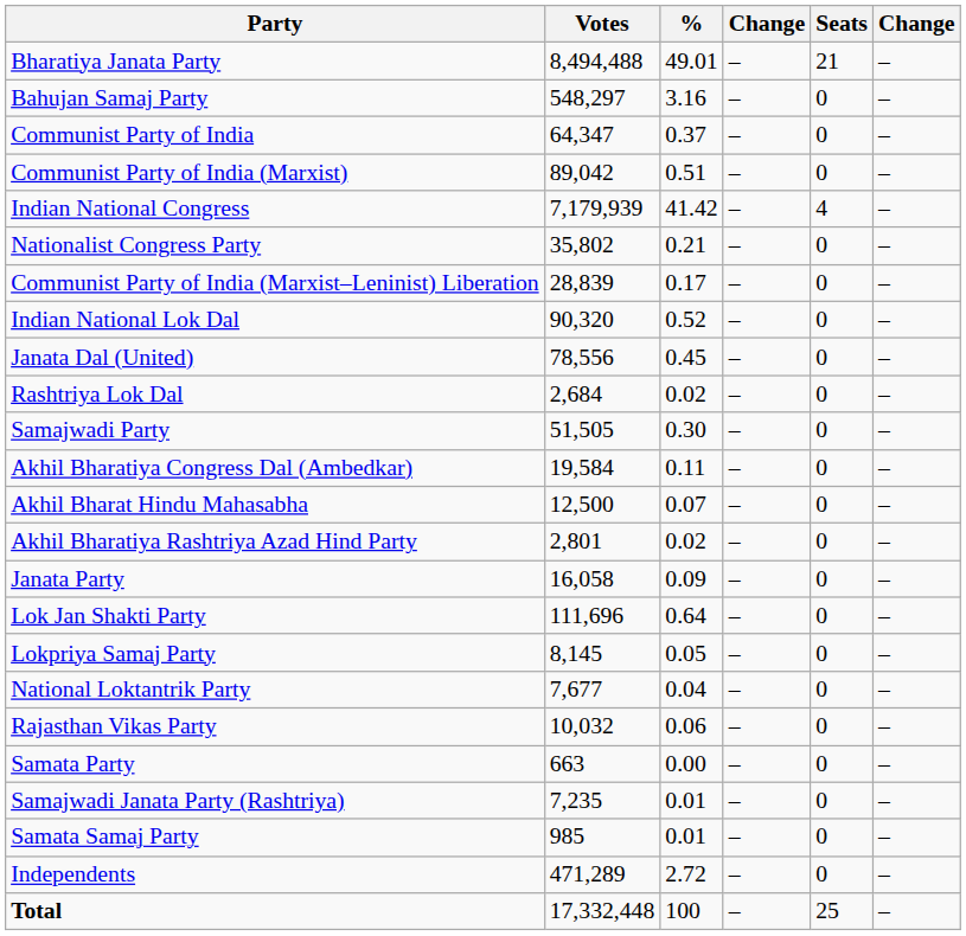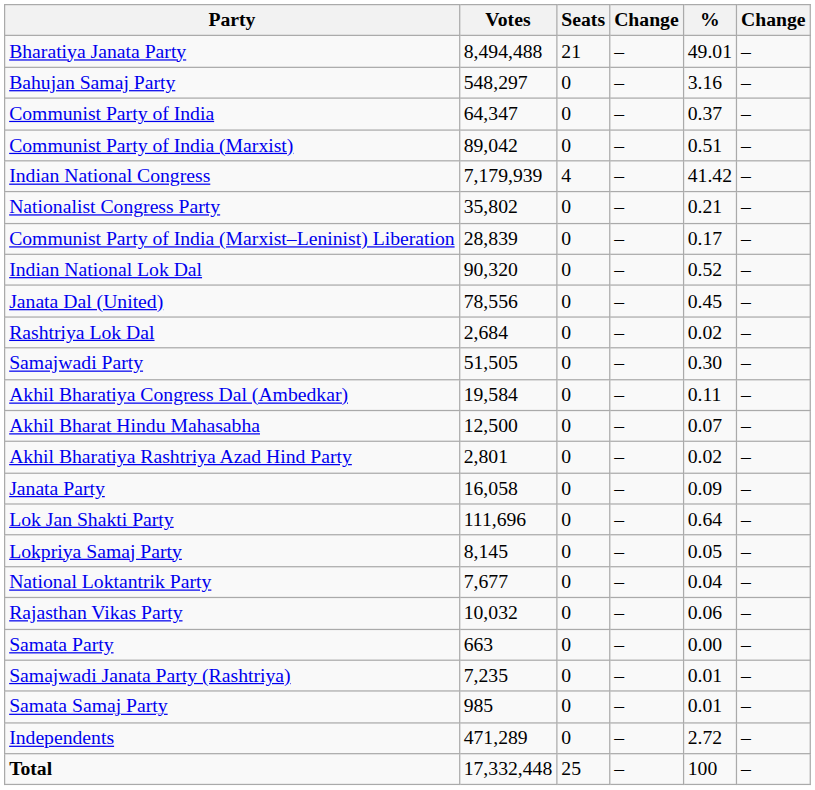 <table class="wikitable sortable">
 <tr>
 <th>Party</th>
 <th>Votes</th>
+<th>Seats</th>
+<th>Change</th>
 <th>%</th>
-<th>Change</th>
-<th>Seats</th>
 <th>Change</th>
 </tr>
 <tr>
 <td><a href='#'>Bharatiya Janata Party</a></td>
 <td>8,494,488</td>
+<td>21</td>
+<td>–</td>
 <td>49.01</td>
-<td>–</td>
-<td>21</td>
 <td>–</td>
 </tr>
 <tr>
 <td><a href='#'>Bahujan Samaj Party</a></td>
 <td>548,297</td>
+<td>0</td>
+<td>–</td>
 <td>3.16</td>
-<td>–</td>
-<td>0</td>
 <td>–</td>
 </tr>
 <tr>
 <td><a href='#'>Communist Party of India</a></td>
 <td>64,347</td>
+<td>0</td>
+<td>–</td>
 <td>0.37</td>
-<td>–</td>
-<td>0</td>
 <td>–</td>
 </tr>
 <tr>
 <td><a href='#'>Communist Party of India (Marxist)</a></td>
 <td>89,042</td>
+<td>0</td>
+<td>–</td>
 <td>0.51</td>
-<td>–</td>
-<td>0</td>
 <td>–</td>
 </tr>
 <tr>
 <td><a href='#'>Indian National Congress</a></td>
 <td>7,179,939</td>
+<td>4</td>
+<td>–</td>
 <td>41.42</td>
-<td>–</td>
-<td>4</td>
 <td>–</td>
 </tr>
 <tr>
 <td><a href='#'>Nationalist Congress Party</a></td>
 <td>35,802</td>
+<td>0</td>
+<td>–</td>
 <td>0.21</td>
-<td>–</td>
-<td>0</td>
 <td>–</td>
 </tr>
 <tr>
 <td><a href='#'>Communist Party of India (Marxist–Leninist) Liberation</a></td>
 <td>28,839</td>
+<td>0</td>
+<td>–</td>
 <td>0.17</td>
-<td>–</td>
-<td>0</td>
 <td>–</td>
 </tr>
 <tr>
 <td><a href='#'>Indian National Lok Dal</a></td>
 <td>90,320</td>
+<td>0</td>
+<td>–</td>
 <td>0.52</td>
-<td>–</td>
-<td>0</td>
 <td>–</td>
 </tr>
 <tr>
 <td><a href='#'>Janata Dal (United)</a></td>
 <td>78,556</td>
+<td>0</td>
+<td>–</td>
 <td>0.45</td>
-<td>–</td>
-<td>0</td>
 <td>–</td>
 </tr>
 <tr>
 <td><a href='#'>Rashtriya Lok Dal</a></td>
 <td>2,684</td>
+<td>0</td>
+<td>–</td>
 <td>0.02</td>
-<td>–</td>
-<td>0</td>
 <td>–</td>
 </tr>
 <tr>
 <td><a href='#'>Samajwadi Party</a></td>
 <td>51,505</td>
+<td>0</td>
+<td>–</td>
 <td>0.30</td>
-<td>–</td>
-<td>0</td>
 <td>–</td>
 </tr>
 <tr>
 <td><a href='#'>Akhil Bharatiya Congress Dal (Ambedkar)</a></td>
 <td>19,584</td>
+<td>0</td>
+<td>–</td>
 <td>0.11</td>
-<td>–</td>
-<td>0</td>
 <td>–</td>
 </tr>
 <tr>
 <td><a href='#'>Akhil Bharat Hindu Mahasabha</a></td>
 <td>12,500</td>
+<td>0</td>
+<td>–</td>
 <td>0.07</td>
-<td>–</td>
-<td>0</td>
 <td>–</td>
 </tr>
 <tr>
 <td><a href='#'>Akhil Bharatiya Rashtriya Azad Hind Party</a></td>
 <td>2,801</td>
+<td>0</td>
+<td>–</td>
 <td>0.02</td>
-<td>–</td>
-<td>0</td>
 <td>–</td>
 </tr>
 <tr>
 <td><a href='#'>Janata Party</a></td>
 <td>16,058</td>
+<td>0</td>
+<td>–</td>
 <td>0.09</td>
-<td>–</td>
-<td>0</td>
 <td>–</td>
 </tr>
 <tr>
 <td><a href='#'>Lok Jan Shakti Party</a></td>
 <td>111,696</td>
+<td>0</td>
+<td>–</td>
 <td>0.64</td>
-<td>–</td>
-<td>0</td>
 <td>–</td>
 </tr>
 <tr>
 <td><a href='#'>Lokpriya Samaj Party</a></td>
 <td>8,145</td>
+<td>0</td>
+<td>–</td>
 <td>0.05</td>
-<td>–</td>
-<td>0</td>
 <td>–</td>
 </tr>
 <tr>
 <td><a href='#'>National Loktantrik Party</a></td>
 <td>7,677</td>
+<td>0</td>
+<td>–</td>
 <td>0.04</td>
-<td>–</td>
-<td>0</td>
 <td>–</td>
 </tr>
 <tr>
 <td><a href='#'>Rajasthan Vikas Party</a></td>
 <td>10,032</td>
+<td>0</td>
+<td>–</td>
 <td>0.06</td>
-<td>–</td>
-<td>0</td>
 <td>–</td>
 </tr>
 <tr>
 <td><a href='#'>Samata Party</a></td>
 <td>663</td>
+<td>0</td>
+<td>–</td>
 <td>0.00</td>
-<td>–</td>
-<td>0</td>
 <td>–</td>
 </tr>
 <tr>
 <td><a href='#'>Samajwadi Janata Party (Rashtriya)</a></td>
 <td>7,235</td>
+<td>0</td>
+<td>–</td>
 <td>0.01</td>
-<td>–</td>
-<td>0</td>
 <td>–</td>
 </tr>
 <tr>
 <td><a href='#'>Samata Samaj Party</a></td>
 <td>985</td>
+<td>0</td>
+<td>–</td>
 <td>0.01</td>
-<td>–</td>
-<td>0</td>
 <td>–</td>
 </tr>
 <tr>
 <td><a href='#'>Independents</a></td>
 <td>471,289</td>
+<td>0</td>
+<td>–</td>
 <td>2.72</td>
-<td>–</td>
-<td>0</td>
 <td>–</td>
 </tr>
 <tr>
 <td><strong>Total</strong></td>
 <td>17,332,448</td>
+<td>25</td>
+<td>–</td>
 <td>100</td>
-<td>–</td>
-<td>25</td>
 <td>–</td>
 </tr>
 </table>
